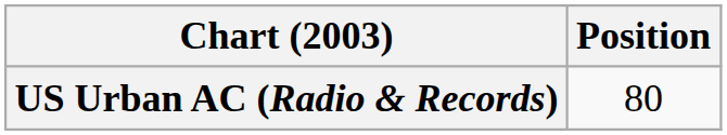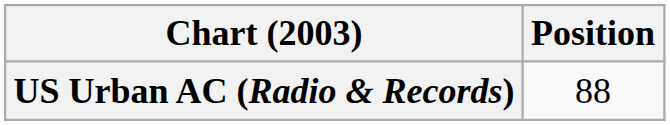 <table class="wikitable plainrowheaders" style="text-align:center">
 <tr>
 <th scope="col">Chart (2003)</th>
 <th scope="col">Position</th>
 </tr>
 <tr>
 <th scope="row">US Urban AC (<em>Radio & Records</em>)</th>
-<td>80</td>
+<td>88</td>
 </tr>
 </table>
